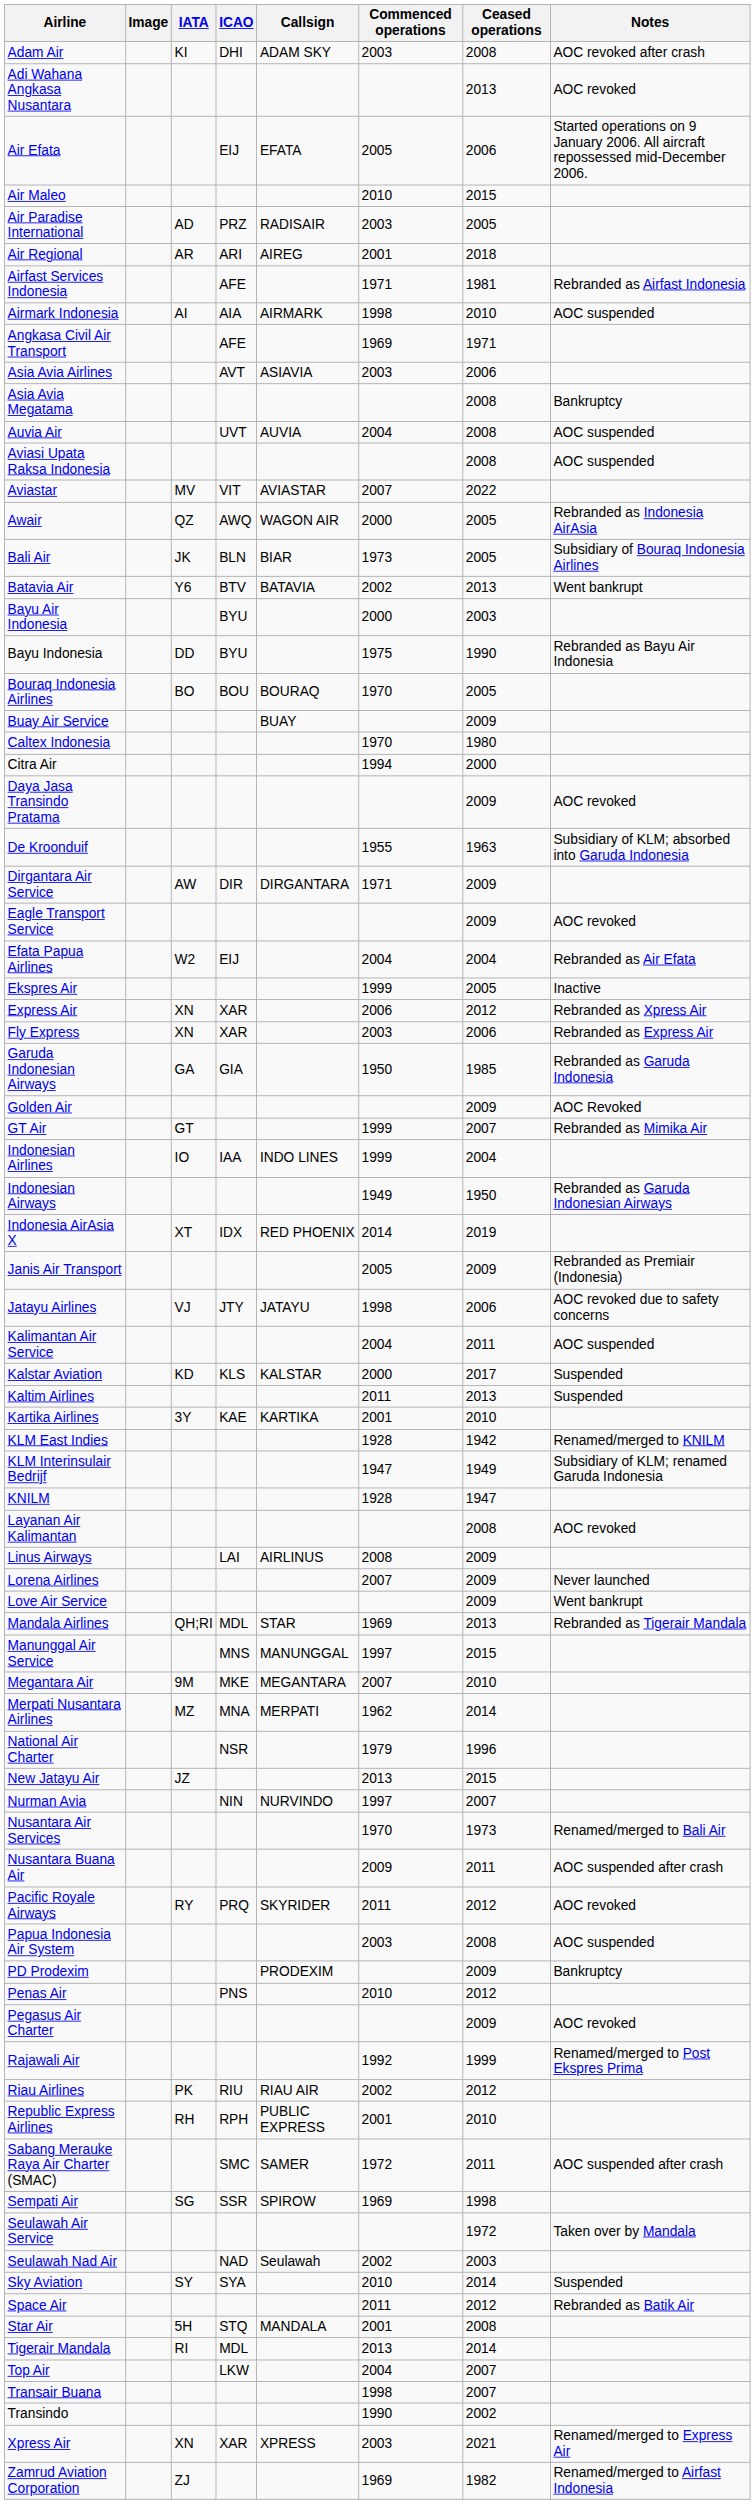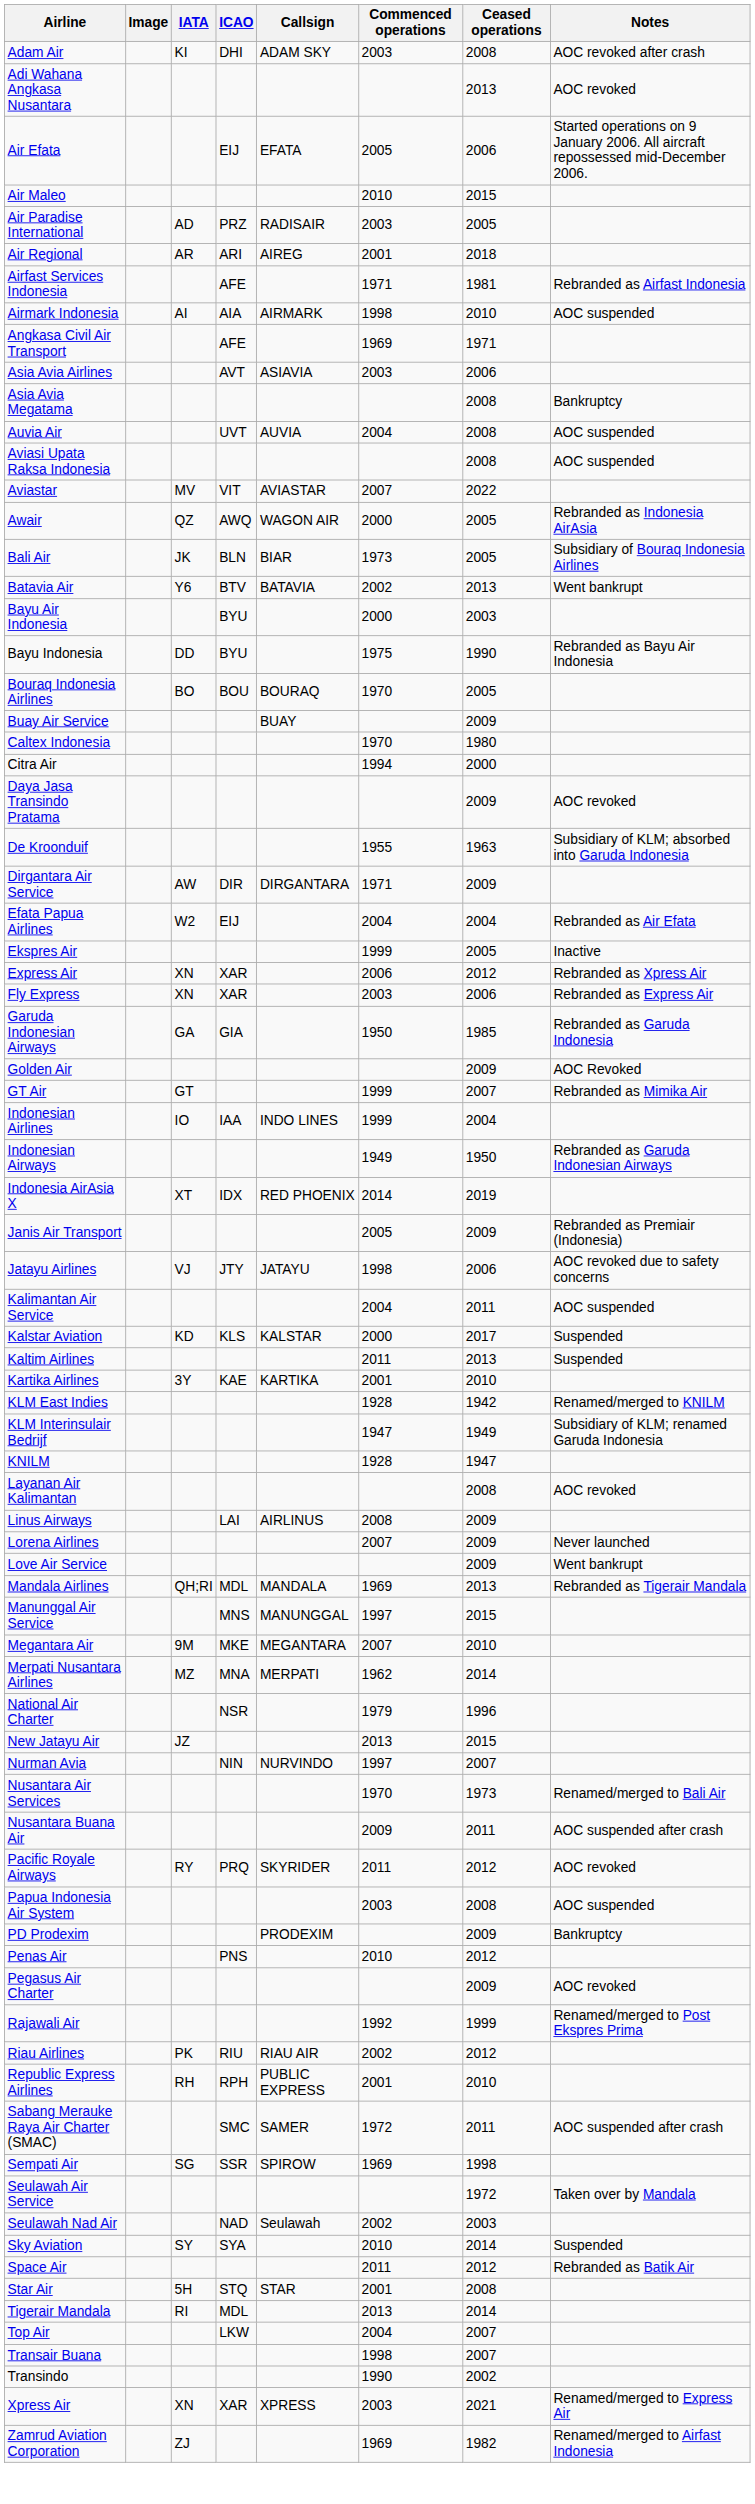 <table class="wikitable sortable">
 <tr valign="middle">
 <th>Airline</th>
 <th>Image</th>
 <th><a href='#'>IATA</a></th>
 <th><a href='#'>ICAO</a></th>
 <th>Callsign</th>
 <th>Commenced operations</th>
 <th>Ceased operations</th>
 <th>Notes</th>
 </tr>
 <tr>
 <td><a href='#'>Adam Air</a></td>
 <td></td>
 <td>KI</td>
 <td>DHI</td>
 <td>ADAM SKY</td>
 <td>2003</td>
 <td>2008</td>
 <td>AOC revoked after crash</td>
 </tr>
 <tr>
 <td><a href='#'>Adi Wahana Angkasa Nusantara</a></td>
 <td></td>
 <td></td>
 <td></td>
 <td></td>
 <td></td>
 <td>2013</td>
 <td>AOC revoked</td>
 </tr>
 <tr>
 <td><a href='#'>Air Efata</a></td>
 <td></td>
 <td></td>
 <td>EIJ</td>
 <td>EFATA</td>
 <td>2005</td>
 <td>2006</td>
 <td>Started operations on 9 January 2006. All aircraft repossessed mid-December 2006.</td>
 </tr>
 <tr>
 <td><a href='#'>Air Maleo</a></td>
 <td></td>
 <td></td>
 <td></td>
 <td></td>
 <td>2010</td>
 <td>2015</td>
 <td></td>
 </tr>
 <tr>
 <td><a href='#'>Air Paradise International</a></td>
 <td></td>
 <td>AD</td>
 <td>PRZ</td>
 <td>RADISAIR</td>
 <td>2003</td>
 <td>2005</td>
 <td></td>
 </tr>
 <tr>
 <td><a href='#'>Air Regional</a></td>
 <td></td>
 <td>AR</td>
 <td>ARI</td>
 <td>AIREG</td>
 <td>2001</td>
 <td>2018</td>
 <td></td>
 </tr>
 <tr>
 <td><a href='#'>Airfast Services Indonesia</a></td>
 <td></td>
 <td></td>
 <td>AFE</td>
 <td></td>
 <td>1971</td>
 <td>1981</td>
 <td>Rebranded as <a href='#'>Airfast Indonesia</a></td>
 </tr>
 <tr>
 <td><a href='#'>Airmark Indonesia</a></td>
 <td></td>
 <td>AI</td>
 <td>AIA</td>
 <td>AIRMARK</td>
 <td>1998</td>
 <td>2010</td>
 <td>AOC suspended</td>
 </tr>
 <tr>
 <td><a href='#'>Angkasa Civil Air Transport</a></td>
 <td></td>
 <td></td>
 <td>AFE</td>
 <td></td>
 <td>1969</td>
 <td>1971</td>
 <td></td>
 </tr>
 <tr>
 <td><a href='#'>Asia Avia Airlines</a></td>
 <td></td>
 <td></td>
 <td>AVT</td>
 <td>ASIAVIA</td>
 <td>2003</td>
 <td>2006</td>
 <td></td>
 </tr>
 <tr>
 <td><a href='#'>Asia Avia Megatama</a></td>
 <td></td>
 <td></td>
 <td></td>
 <td></td>
 <td></td>
 <td>2008</td>
 <td>Bankruptcy</td>
 </tr>
 <tr>
 <td><a href='#'>Auvia Air</a></td>
 <td></td>
 <td></td>
 <td>UVT</td>
 <td>AUVIA</td>
 <td>2004</td>
 <td>2008</td>
 <td>AOC suspended</td>
 </tr>
 <tr>
 <td><a href='#'>Aviasi Upata Raksa Indonesia</a></td>
 <td></td>
 <td></td>
 <td></td>
 <td></td>
 <td></td>
 <td>2008</td>
 <td>AOC suspended</td>
 </tr>
 <tr>
 <td><a href='#'>Aviastar</a></td>
 <td></td>
 <td>MV</td>
 <td>VIT</td>
 <td>AVIASTAR</td>
 <td>2007</td>
 <td>2022</td>
 </tr>
 <tr>
 <td><a href='#'>Awair</a></td>
 <td></td>
 <td>QZ</td>
 <td>AWQ</td>
 <td>WAGON AIR</td>
 <td>2000</td>
 <td>2005</td>
 <td>Rebranded as <a href='#'>Indonesia AirAsia</a></td>
 </tr>
 <tr>
 <td><a href='#'>Bali Air</a></td>
 <td></td>
 <td>JK</td>
 <td>BLN</td>
 <td>BIAR</td>
 <td>1973</td>
 <td>2005</td>
 <td>Subsidiary of <a href='#'>Bouraq Indonesia Airlines</a></td>
 </tr>
 <tr>
 <td><a href='#'>Batavia Air</a></td>
 <td></td>
 <td>Y6</td>
 <td>BTV</td>
 <td>BATAVIA</td>
 <td>2002</td>
 <td>2013</td>
 <td>Went bankrupt</td>
 </tr>
 <tr>
 <td><a href='#'>Bayu Air Indonesia</a></td>
 <td></td>
 <td></td>
 <td>BYU</td>
 <td></td>
 <td>2000</td>
 <td>2003</td>
 <td></td>
 </tr>
 <tr>
 <td>Bayu Indonesia</td>
 <td></td>
 <td>DD</td>
 <td>BYU</td>
 <td></td>
 <td>1975</td>
 <td>1990</td>
 <td>Rebranded as Bayu Air Indonesia</td>
 </tr>
 <tr>
 <td><a href='#'>Bouraq Indonesia Airlines</a></td>
 <td></td>
 <td>BO</td>
 <td>BOU</td>
 <td>BOURAQ</td>
 <td>1970</td>
 <td>2005</td>
 <td></td>
 </tr>
 <tr>
 <td><a href='#'>Buay Air Service</a></td>
 <td></td>
 <td></td>
 <td></td>
 <td>BUAY</td>
 <td></td>
 <td>2009</td>
 <td></td>
 </tr>
 <tr>
 <td><a href='#'>Caltex Indonesia</a></td>
 <td></td>
 <td></td>
 <td></td>
 <td></td>
 <td>1970</td>
 <td>1980</td>
 <td></td>
 </tr>
 <tr>
 <td>Citra Air</td>
 <td></td>
 <td></td>
 <td></td>
 <td></td>
 <td>1994</td>
 <td>2000</td>
 <td></td>
 </tr>
 <tr>
 <td><a href='#'>Daya Jasa Transindo Pratama</a></td>
 <td></td>
 <td></td>
 <td></td>
 <td></td>
 <td></td>
 <td>2009</td>
 <td>AOC revoked</td>
 </tr>
 <tr>
 <td><a href='#'>De Kroonduif</a></td>
 <td></td>
 <td></td>
 <td></td>
 <td></td>
 <td>1955</td>
 <td>1963</td>
 <td>Subsidiary of KLM; absorbed into <a href='#'>Garuda Indonesia</a></td>
 </tr>
 <tr>
 <td><a href='#'>Dirgantara Air Service</a></td>
 <td></td>
 <td>AW</td>
 <td>DIR</td>
 <td>DIRGANTARA</td>
 <td>1971</td>
 <td>2009</td>
 <td></td>
 </tr>
 <tr>
-<td><a href='#'>Eagle Transport Service</a></td>
-<td></td>
-<td></td>
-<td></td>
-<td></td>
-<td></td>
-<td>2009</td>
-<td>AOC revoked</td>
-</tr>
-<tr>
 <td><a href='#'>Efata Papua Airlines</a></td>
 <td></td>
 <td>W2</td>
 <td>EIJ</td>
 <td></td>
 <td>2004</td>
 <td>2004</td>
 <td>Rebranded as <a href='#'>Air Efata</a></td>
 </tr>
 <tr>
 <td><a href='#'>Ekspres Air</a></td>
 <td></td>
 <td></td>
 <td></td>
 <td></td>
 <td>1999</td>
 <td>2005</td>
 <td>Inactive</td>
 </tr>
 <tr>
 <td><a href='#'>Express Air</a></td>
 <td></td>
 <td>XN</td>
 <td>XAR</td>
 <td></td>
 <td>2006</td>
 <td>2012</td>
 <td>Rebranded as <a href='#'>Xpress Air</a></td>
 </tr>
 <tr>
 <td><a href='#'>Fly Express</a></td>
 <td></td>
 <td>XN</td>
 <td>XAR</td>
 <td></td>
 <td>2003</td>
 <td>2006</td>
 <td>Rebranded as <a href='#'>Express Air</a></td>
 </tr>
 <tr>
 <td><a href='#'>Garuda Indonesian Airways</a></td>
 <td></td>
 <td>GA</td>
 <td>GIA</td>
 <td></td>
 <td>1950</td>
 <td>1985</td>
 <td>Rebranded as <a href='#'>Garuda Indonesia</a></td>
 </tr>
 <tr>
 <td><a href='#'>Golden Air</a></td>
 <td></td>
 <td></td>
 <td></td>
 <td></td>
 <td></td>
 <td>2009</td>
 <td>AOC Revoked</td>
 </tr>
 <tr>
 <td><a href='#'>GT Air</a></td>
 <td></td>
 <td>GT</td>
 <td></td>
 <td></td>
 <td>1999</td>
 <td>2007</td>
 <td>Rebranded as <a href='#'>Mimika Air</a></td>
 </tr>
 <tr>
 <td><a href='#'>Indonesian Airlines</a></td>
 <td></td>
 <td>IO</td>
 <td>IAA</td>
 <td>INDO LINES</td>
 <td>1999</td>
 <td>2004</td>
 <td></td>
 </tr>
 <tr>
 <td><a href='#'>Indonesian Airways</a></td>
 <td></td>
 <td></td>
 <td></td>
 <td></td>
 <td>1949</td>
 <td>1950</td>
 <td>Rebranded as <a href='#'>Garuda Indonesian Airways</a></td>
 </tr>
 <tr>
 <td><a href='#'>Indonesia AirAsia X</a></td>
 <td></td>
 <td>XT</td>
 <td>IDX</td>
 <td>RED PHOENIX</td>
 <td>2014</td>
 <td>2019</td>
 <td></td>
 </tr>
 <tr>
 <td><a href='#'>Janis Air Transport</a></td>
 <td></td>
 <td></td>
 <td></td>
 <td></td>
 <td>2005</td>
 <td>2009</td>
 <td>Rebranded as Premiair (Indonesia)</td>
 </tr>
 <tr>
 <td><a href='#'>Jatayu Airlines</a></td>
 <td></td>
 <td>VJ</td>
 <td>JTY</td>
 <td>JATAYU</td>
 <td>1998</td>
 <td>2006</td>
 <td>AOC revoked due to safety concerns</td>
 </tr>
 <tr>
 <td><a href='#'>Kalimantan Air Service</a></td>
 <td></td>
 <td></td>
 <td></td>
 <td></td>
 <td>2004</td>
 <td>2011</td>
 <td>AOC suspended</td>
 </tr>
 <tr>
 <td><a href='#'>Kalstar Aviation</a></td>
 <td></td>
 <td>KD</td>
 <td>KLS</td>
 <td>KALSTAR</td>
 <td>2000</td>
 <td>2017</td>
 <td>Suspended</td>
 </tr>
 <tr>
 <td><a href='#'>Kaltim Airlines</a></td>
 <td></td>
 <td></td>
 <td></td>
 <td></td>
 <td>2011</td>
 <td>2013</td>
 <td>Suspended</td>
 </tr>
 <tr>
 <td><a href='#'>Kartika Airlines</a></td>
 <td></td>
 <td>3Y</td>
 <td>KAE</td>
 <td>KARTIKA</td>
 <td>2001</td>
 <td>2010</td>
 <td></td>
 </tr>
 <tr>
 <td><a href='#'>KLM East Indies</a></td>
 <td></td>
 <td></td>
 <td></td>
 <td></td>
 <td>1928</td>
 <td>1942</td>
 <td>Renamed/merged to <a href='#'>KNILM</a></td>
 </tr>
 <tr>
 <td><a href='#'>KLM Interinsulair Bedrijf</a></td>
 <td></td>
 <td></td>
 <td></td>
 <td></td>
 <td>1947</td>
 <td>1949</td>
 <td>Subsidiary of KLM; renamed Garuda Indonesia</td>
 </tr>
 <tr>
 <td><a href='#'>KNILM</a></td>
 <td></td>
 <td></td>
 <td></td>
 <td></td>
 <td>1928</td>
 <td>1947</td>
 <td></td>
 </tr>
 <tr>
 <td><a href='#'>Layanan Air Kalimantan</a></td>
 <td></td>
 <td></td>
 <td></td>
 <td></td>
 <td></td>
 <td>2008</td>
 <td>AOC revoked</td>
 </tr>
 <tr>
 <td><a href='#'>Linus Airways</a></td>
 <td></td>
 <td></td>
 <td>LAI</td>
 <td>AIRLINUS</td>
 <td>2008</td>
 <td>2009</td>
 <td></td>
 </tr>
 <tr>
 <td><a href='#'>Lorena Airlines</a></td>
 <td></td>
 <td></td>
 <td></td>
 <td></td>
 <td>2007</td>
 <td>2009</td>
 <td>Never launched</td>
 </tr>
 <tr>
 <td><a href='#'>Love Air Service</a></td>
 <td></td>
 <td></td>
 <td></td>
 <td></td>
 <td></td>
 <td>2009</td>
 <td>Went bankrupt</td>
 </tr>
 <tr>
 <td><a href='#'>Mandala Airlines</a></td>
 <td></td>
 <td>QH;RI</td>
 <td>MDL</td>
-<td>STAR</td>
+<td>MANDALA</td>
 <td>1969</td>
 <td>2013</td>
 <td>Rebranded as <a href='#'>Tigerair Mandala</a></td>
 </tr>
 <tr>
 <td><a href='#'>Manunggal Air Service</a></td>
 <td></td>
 <td></td>
 <td>MNS</td>
 <td>MANUNGGAL</td>
 <td>1997</td>
 <td>2015</td>
 <td></td>
 </tr>
 <tr>
 <td><a href='#'>Megantara Air</a></td>
 <td></td>
 <td>9M</td>
 <td>MKE</td>
 <td>MEGANTARA</td>
 <td>2007</td>
 <td>2010</td>
 <td></td>
 </tr>
 <tr>
 <td><a href='#'>Merpati Nusantara Airlines</a></td>
 <td></td>
 <td>MZ</td>
 <td>MNA</td>
 <td>MERPATI</td>
 <td>1962</td>
 <td>2014</td>
 <td></td>
 </tr>
 <tr>
 <td><a href='#'>National Air Charter</a></td>
 <td></td>
 <td></td>
 <td>NSR</td>
 <td></td>
 <td>1979</td>
 <td>1996</td>
 <td></td>
 </tr>
 <tr>
 <td><a href='#'>New Jatayu Air</a></td>
 <td></td>
 <td>JZ</td>
 <td></td>
 <td></td>
 <td>2013</td>
 <td>2015</td>
 <td></td>
 </tr>
 <tr>
 <td><a href='#'>Nurman Avia</a></td>
 <td></td>
 <td></td>
 <td>NIN</td>
 <td>NURVINDO</td>
 <td>1997</td>
 <td>2007</td>
 <td></td>
 </tr>
 <tr>
 <td><a href='#'>Nusantara Air Services</a></td>
 <td></td>
 <td></td>
 <td></td>
 <td></td>
 <td>1970</td>
 <td>1973</td>
 <td>Renamed/merged to <a href='#'>Bali Air</a></td>
 </tr>
 <tr>
 <td><a href='#'>Nusantara Buana Air</a></td>
 <td></td>
 <td></td>
 <td></td>
 <td></td>
 <td>2009</td>
 <td>2011</td>
 <td>AOC suspended after crash</td>
 </tr>
 <tr>
 <td><a href='#'>Pacific Royale Airways</a></td>
 <td></td>
 <td>RY</td>
 <td>PRQ</td>
 <td>SKYRIDER</td>
 <td>2011</td>
 <td>2012</td>
 <td>AOC revoked</td>
 </tr>
 <tr>
 <td><a href='#'>Papua Indonesia Air System</a></td>
 <td></td>
 <td></td>
 <td></td>
 <td></td>
 <td>2003</td>
 <td>2008</td>
 <td>AOC suspended</td>
 </tr>
 <tr>
 <td><a href='#'>PD Prodexim</a></td>
 <td></td>
 <td></td>
 <td></td>
 <td>PRODEXIM</td>
 <td></td>
 <td>2009</td>
 <td>Bankruptcy</td>
 </tr>
 <tr>
 <td><a href='#'>Penas Air</a></td>
 <td></td>
 <td></td>
 <td>PNS</td>
 <td></td>
 <td>2010</td>
 <td>2012</td>
 <td></td>
 </tr>
 <tr>
 <td><a href='#'>Pegasus Air Charter</a></td>
 <td></td>
 <td></td>
 <td></td>
 <td></td>
 <td></td>
 <td>2009</td>
 <td>AOC revoked</td>
 </tr>
 <tr>
 <td><a href='#'>Rajawali Air</a></td>
 <td></td>
 <td></td>
 <td></td>
 <td></td>
 <td>1992</td>
 <td>1999</td>
 <td>Renamed/merged to <a href='#'>Post Ekspres Prima</a></td>
 </tr>
 <tr>
 <td><a href='#'>Riau Airlines</a></td>
 <td></td>
 <td>PK</td>
 <td>RIU</td>
 <td>RIAU AIR</td>
 <td>2002</td>
 <td>2012</td>
 <td></td>
 </tr>
 <tr>
 <td><a href='#'>Republic Express Airlines</a></td>
 <td></td>
 <td>RH</td>
 <td>RPH</td>
 <td>PUBLIC EXPRESS</td>
 <td>2001</td>
 <td>2010</td>
 <td></td>
 </tr>
 <tr>
 <td><a href='#'>Sabang Merauke Raya Air Charter</a> (SMAC)</td>
 <td></td>
 <td></td>
 <td>SMC</td>
 <td>SAMER</td>
 <td>1972</td>
 <td>2011</td>
 <td>AOC suspended after crash</td>
 </tr>
 <tr>
 <td><a href='#'>Sempati Air</a></td>
 <td></td>
 <td>SG</td>
 <td>SSR</td>
 <td>SPIROW</td>
 <td>1969</td>
 <td>1998</td>
 <td></td>
 </tr>
 <tr>
 <td><a href='#'>Seulawah Air Service</a></td>
 <td></td>
 <td></td>
 <td></td>
 <td></td>
 <td></td>
 <td>1972</td>
 <td>Taken over by <a href='#'>Mandala</a></td>
 </tr>
 <tr>
 <td><a href='#'>Seulawah Nad Air</a></td>
 <td></td>
 <td></td>
 <td>NAD</td>
 <td>Seulawah</td>
 <td>2002</td>
 <td>2003</td>
 <td></td>
 </tr>
 <tr>
 <td><a href='#'>Sky Aviation</a></td>
 <td></td>
 <td>SY</td>
 <td>SYA</td>
 <td></td>
 <td>2010</td>
 <td>2014</td>
 <td>Suspended</td>
 </tr>
 <tr>
 <td><a href='#'>Space Air</a></td>
 <td></td>
 <td></td>
 <td></td>
 <td></td>
 <td>2011</td>
 <td>2012</td>
 <td>Rebranded as <a href='#'>Batik Air</a></td>
 </tr>
 <tr>
 <td><a href='#'>Star Air</a></td>
 <td></td>
 <td>5H</td>
 <td>STQ</td>
-<td>MANDALA</td>
+<td>STAR</td>
 <td>2001</td>
 <td>2008</td>
 <td></td>
 </tr>
 <tr>
 <td><a href='#'>Tigerair Mandala</a></td>
 <td></td>
 <td>RI</td>
 <td>MDL</td>
 <td></td>
 <td>2013</td>
 <td>2014</td>
 <td></td>
 </tr>
 <tr>
 <td><a href='#'>Top Air </a></td>
 <td></td>
 <td></td>
 <td>LKW</td>
 <td></td>
 <td>2004</td>
 <td>2007</td>
 <td></td>
 </tr>
 <tr>
 <td><a href='#'>Transair Buana</a></td>
 <td></td>
 <td></td>
 <td></td>
 <td></td>
 <td>1998</td>
 <td>2007</td>
 <td></td>
 </tr>
 <tr>
 <td>Transindo</td>
 <td></td>
 <td></td>
 <td></td>
 <td></td>
 <td>1990</td>
 <td>2002</td>
 <td></td>
 </tr>
 <tr>
 <td><a href='#'>Xpress Air</a></td>
 <td></td>
 <td>XN</td>
 <td>XAR</td>
 <td>XPRESS</td>
 <td>2003</td>
 <td>2021</td>
 <td>Renamed/merged to <a href='#'>Express Air</a></td>
 </tr>
 <tr>
 <td><a href='#'>Zamrud Aviation Corporation</a></td>
 <td></td>
 <td>ZJ</td>
 <td></td>
 <td></td>
 <td>1969</td>
 <td>1982</td>
 <td>Renamed/merged to <a href='#'>Airfast Indonesia</a></td>
 </tr>
 </table>
